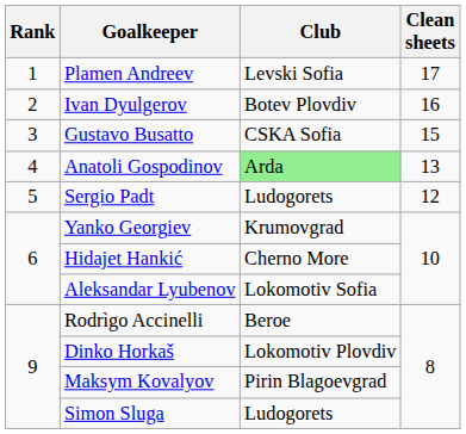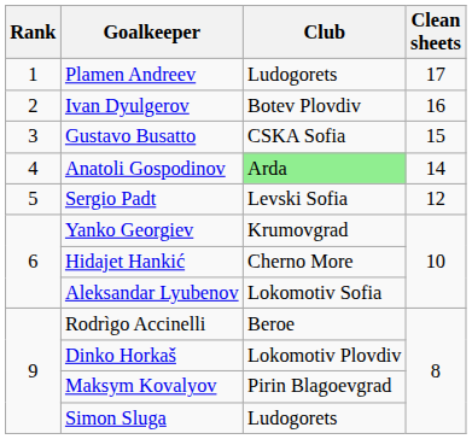 <table class="wikitable" style="text-align:center">
 <tr>
 <th>Rank</th>
 <th>Goalkeeper</th>
 <th>Club</th>
 <th>Clean<br>sheets</th>
 </tr>
 <tr>
 <td>1</td>
 <td align="left"> <a href='#'>Plamen Andreev</a></td>
-<td align="left">Levski Sofia</td>
+<td align="left">Ludogorets</td>
 <td>17</td>
 </tr>
 <tr>
 <td>2</td>
 <td align="left"> <a href='#'>Ivan Dyulgerov</a></td>
 <td align="left">Botev Plovdiv</td>
 <td>16</td>
 </tr>
 <tr>
 <td>3</td>
 <td align="left"> <a href='#'>Gustavo Busatto</a></td>
 <td align="left">CSKA Sofia</td>
 <td>15</td>
 </tr>
 <tr>
 <td>4</td>
 <td align="left"> <a href='#'>Anatoli Gospodinov</a></td>
 <td align="left" style="background: lightgreen;">Arda</td>
-<td>13</td>
+<td>14</td>
 </tr>
 <tr>
 <td>5</td>
 <td align="left"> <a href='#'>Sergio Padt</a></td>
-<td align="left">Ludogorets</td>
+<td align="left">Levski Sofia</td>
 <td>12</td>
 </tr>
 <tr>
 <td rowspan=3>6</td>
 <td align="left"> <a href='#'>Yanko Georgiev</a></td>
 <td align="left">Krumovgrad</td>
 <td rowspan=3>10</td>
 </tr>
 <tr>
 <td align="left"> <a href='#'>Hidajet Hankić</a></td>
 <td align="left">Cherno More</td>
 </tr>
 <tr>
 <td align="left"> <a href='#'>Aleksandar Lyubenov</a></td>
 <td align="left">Lokomotiv Sofia</td>
 </tr>
 <tr>
 <td rowspan=4>9</td>
 <td align="left"> Rodrìgo Accinelli</td>
 <td align="left">Beroe</td>
 <td rowspan=4>8</td>
 </tr>
 <tr>
 <td align="left"> <a href='#'>Dinko Horkaš</a></td>
 <td align="left">Lokomotiv Plovdiv</td>
 </tr>
 <tr>
 <td align="left"> <a href='#'>Maksym Kovalyov</a></td>
 <td align="left">Pirin Blagoevgrad</td>
 </tr>
 <tr>
 <td align="left"> <a href='#'>Simon Sluga</a></td>
 <td align="left">Ludogorets</td>
 </tr>
 </table>
